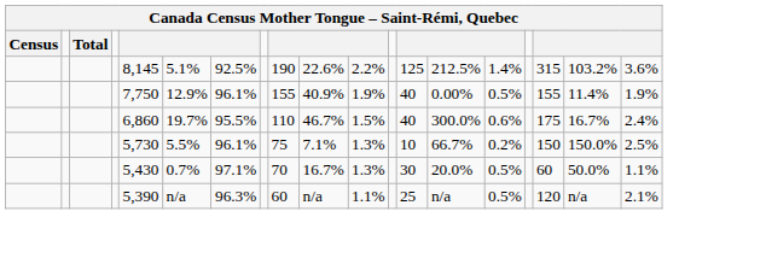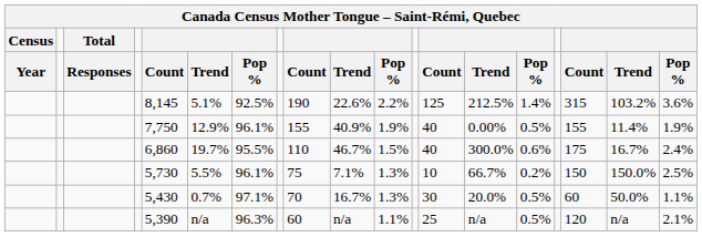 <table class="wikitable">
 <tr>
 <th colspan="19">Canada Census Mother Tongue – Saint-Rémi, Quebec</th>
 </tr>
 <tr>
 <th>Census</th>
 <td></td>
 <th>Total</th>
 <td colspan="1"></td>
 <th colspan="3"></th>
 <td colspan="1"></td>
 <th colspan="3"></th>
 <td colspan="1"></td>
 <th colspan="3"></th>
 <td colspan="1"></td>
 <th colspan="3"></th>
+</tr>
+<tr>
+<th>Year</th>
+<td></td>
+<th>Responses</th>
+<td></td>
+<th>Count</th>
+<th>Trend</th>
+<th>Pop %</th>
+<td></td>
+<th>Count</th>
+<th>Trend</th>
+<th>Pop %</th>
+<td></td>
+<th>Count</th>
+<th>Trend</th>
+<th>Pop %</th>
+<td></td>
+<th>Count</th>
+<th>Trend</th>
+<th>Pop %</th>
 </tr>
 <tr>
 <td></td>
 <td></td>
 <td></td>
 <td></td>
 <td>8,145</td>
 <td> 5.1%</td>
 <td>92.5%</td>
 <td></td>
 <td>190</td>
 <td> 22.6%</td>
 <td>2.2%</td>
 <td></td>
 <td>125</td>
 <td> 212.5%</td>
 <td>1.4%</td>
 <td></td>
 <td>315</td>
 <td> 103.2%</td>
 <td>3.6%</td>
 </tr>
 <tr>
 <td></td>
 <td></td>
 <td></td>
 <td></td>
 <td>7,750</td>
 <td> 12.9%</td>
 <td>96.1%</td>
 <td></td>
 <td>155</td>
 <td> 40.9%</td>
 <td>1.9%</td>
 <td></td>
 <td>40</td>
 <td> 0.00%</td>
 <td>0.5%</td>
 <td></td>
 <td>155</td>
 <td> 11.4%</td>
 <td>1.9%</td>
 </tr>
 <tr>
 <td></td>
 <td></td>
 <td></td>
 <td></td>
 <td>6,860</td>
 <td> 19.7%</td>
 <td>95.5%</td>
 <td></td>
 <td>110</td>
 <td> 46.7%</td>
 <td>1.5%</td>
 <td></td>
 <td>40</td>
 <td> 300.0%</td>
 <td>0.6%</td>
 <td></td>
 <td>175</td>
 <td> 16.7%</td>
 <td>2.4%</td>
 </tr>
 <tr>
 <td></td>
 <td></td>
 <td></td>
 <td></td>
 <td>5,730</td>
 <td> 5.5%</td>
 <td>96.1%</td>
 <td></td>
 <td>75</td>
 <td> 7.1%</td>
 <td>1.3%</td>
 <td></td>
 <td>10</td>
 <td> 66.7%</td>
 <td>0.2%</td>
 <td></td>
 <td>150</td>
 <td> 150.0%</td>
 <td>2.5%</td>
 </tr>
 <tr>
 <td></td>
 <td></td>
 <td></td>
 <td></td>
 <td>5,430</td>
 <td> 0.7%</td>
 <td>97.1%</td>
 <td></td>
 <td>70</td>
 <td> 16.7%</td>
 <td>1.3%</td>
 <td></td>
 <td>30</td>
 <td> 20.0%</td>
 <td>0.5%</td>
 <td></td>
 <td>60</td>
 <td> 50.0%</td>
 <td>1.1%</td>
 </tr>
 <tr>
 <td></td>
 <td></td>
 <td></td>
 <td></td>
 <td>5,390</td>
 <td>n/a</td>
 <td>96.3%</td>
 <td></td>
 <td>60</td>
 <td>n/a</td>
 <td>1.1%</td>
 <td></td>
 <td>25</td>
 <td>n/a</td>
 <td>0.5%</td>
 <td></td>
 <td>120</td>
 <td>n/a</td>
 <td>2.1%</td>
 </tr>
 </table>
